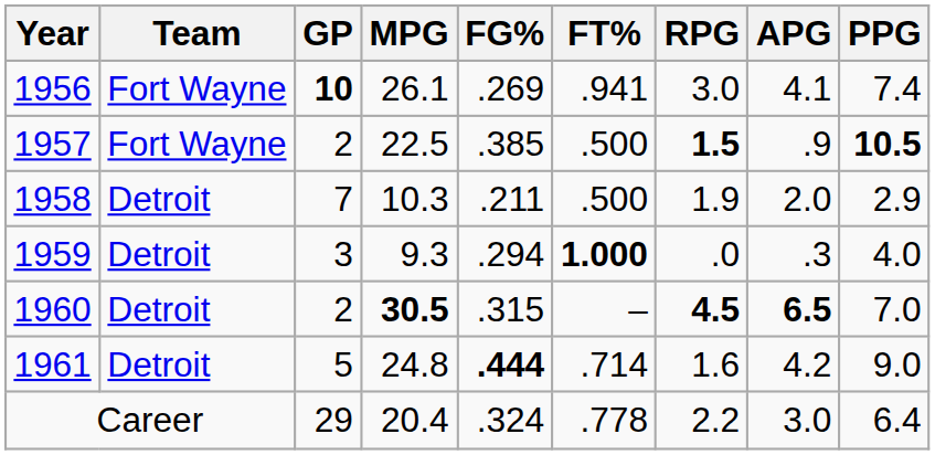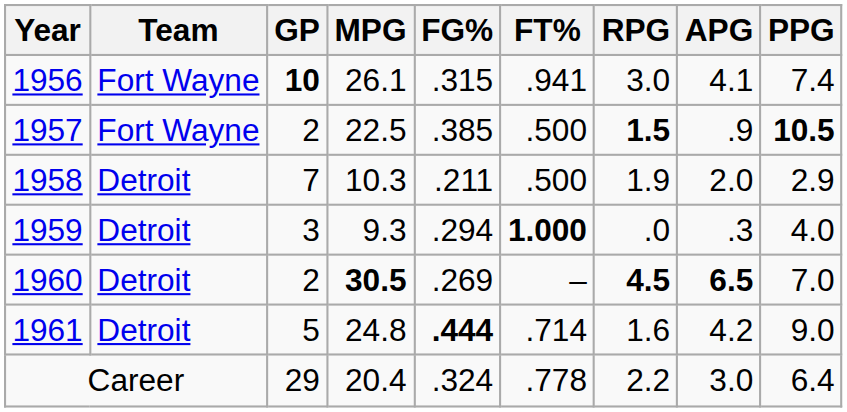 <table class="wikitable sortable" style="font-size:95%; text-align:right;">
 <tr>
 <th>Year</th>
 <th>Team</th>
 <th>GP</th>
 <th>MPG</th>
 <th>FG%</th>
 <th>FT%</th>
 <th>RPG</th>
 <th>APG</th>
 <th>PPG</th>
 </tr>
 <tr>
 <td style="text-align:left;"><a href='#'>1956</a></td>
 <td style="text-align:left;"><a href='#'>Fort Wayne</a></td>
 <td><strong>10</strong></td>
 <td>26.1</td>
-<td>.269</td>
+<td>.315</td>
 <td>.941</td>
 <td>3.0</td>
 <td>4.1</td>
 <td>7.4</td>
 </tr>
 <tr>
 <td style="text-align:left;"><a href='#'>1957</a></td>
 <td style="text-align:left;"><a href='#'>Fort Wayne</a></td>
 <td>2</td>
 <td>22.5</td>
 <td>.385</td>
 <td>.500</td>
 <td><strong>1.5</strong></td>
 <td>.9</td>
 <td><strong>10.5</strong></td>
 </tr>
 <tr>
 <td style="text-align:left;"><a href='#'>1958</a></td>
 <td style="text-align:left;"><a href='#'>Detroit</a></td>
 <td>7</td>
 <td>10.3</td>
 <td>.211</td>
 <td>.500</td>
 <td>1.9</td>
 <td>2.0</td>
 <td>2.9</td>
 </tr>
 <tr>
 <td style="text-align:left;"><a href='#'>1959</a></td>
 <td style="text-align:left;"><a href='#'>Detroit</a></td>
 <td>3</td>
 <td>9.3</td>
 <td>.294</td>
 <td><strong>1.000</strong></td>
 <td>.0</td>
 <td>.3</td>
 <td>4.0</td>
 </tr>
 <tr>
 <td style="text-align:left;"><a href='#'>1960</a></td>
 <td style="text-align:left;"><a href='#'>Detroit</a></td>
 <td>2</td>
 <td><strong>30.5</strong></td>
-<td>.315</td>
+<td>.269</td>
 <td>–</td>
 <td><strong>4.5</strong></td>
 <td><strong>6.5</strong></td>
 <td>7.0</td>
 </tr>
 <tr>
 <td style="text-align:left;"><a href='#'>1961</a></td>
 <td style="text-align:left;"><a href='#'>Detroit</a></td>
 <td>5</td>
 <td>24.8</td>
 <td><strong>.444</strong></td>
 <td>.714</td>
 <td>1.6</td>
 <td>4.2</td>
 <td>9.0</td>
 </tr>
 <tr class="sortbottom">
 <td colspan="2" style="text-align:center;">Career</td>
 <td>29</td>
 <td>20.4</td>
 <td>.324</td>
 <td>.778</td>
 <td>2.2</td>
 <td>3.0</td>
 <td>6.4</td>
 </tr>
 </table>
